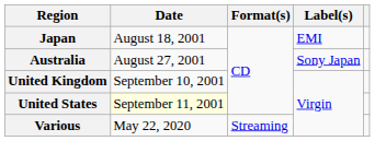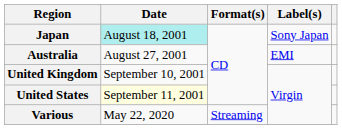 <table class="wikitable sortable plainrowheaders" style="text-align:left">
 <tr>
 <th scope="col">Region</th>
 <th scope="col">Date</th>
 <th scope="col">Format(s)</th>
 <th scope="col">Label(s)</th>
 <th scope="col"></th>
 </tr>
 <tr>
 <th scope="row">Japan</th>
-<td>August 18, 2001</td>
+<td style="background: paleturquoise;">August 18, 2001</td>
 <td rowspan="4"><a href='#'>CD</a></td>
-<td><a href='#'>EMI</a></td>
+<td><a href='#'>Sony Japan</a></td>
 <td></td>
 </tr>
 <tr>
 <th scope="row">Australia</th>
 <td>August 27, 2001</td>
-<td><a href='#'>Sony Japan</a></td>
+<td><a href='#'>EMI</a></td>
 <td></td>
 </tr>
 <tr>
 <th scope="row">United Kingdom</th>
 <td>September 10, 2001</td>
 <td rowspan="3"><a href='#'>Virgin</a></td>
 <td></td>
 </tr>
 <tr>
 <th scope="row">United States</th>
 <td style="background: lightyellow;">September 11, 2001</td>
 <td></td>
 </tr>
 <tr>
 <th scope="row">Various</th>
 <td>May 22, 2020</td>
 <td><a href='#'>Streaming</a></td>
 <td></td>
 </tr>
 </table>
